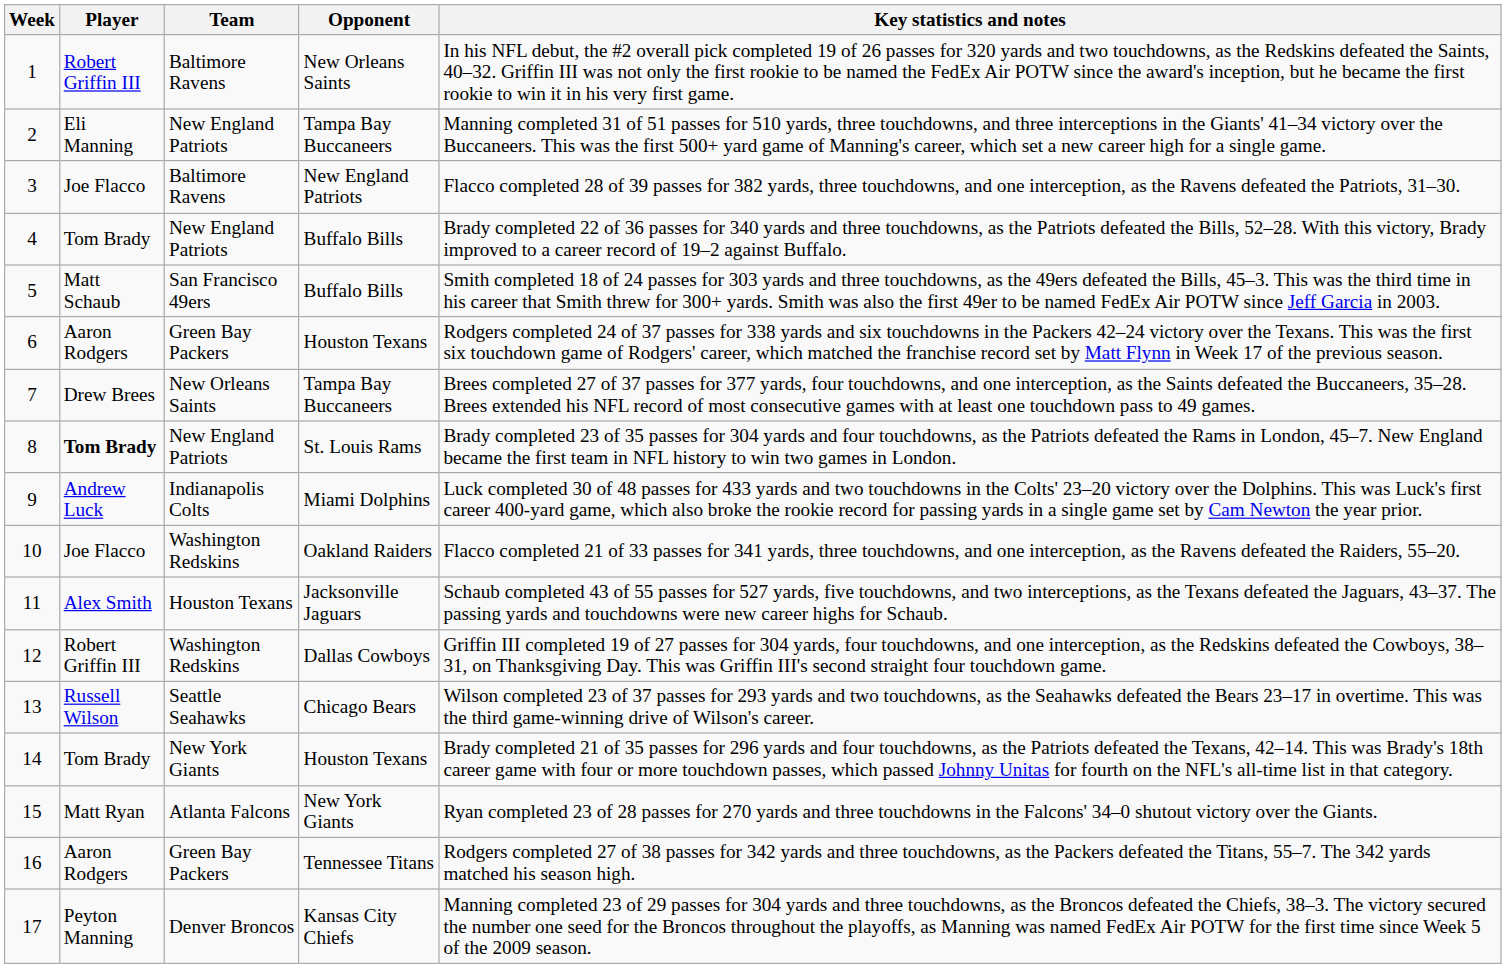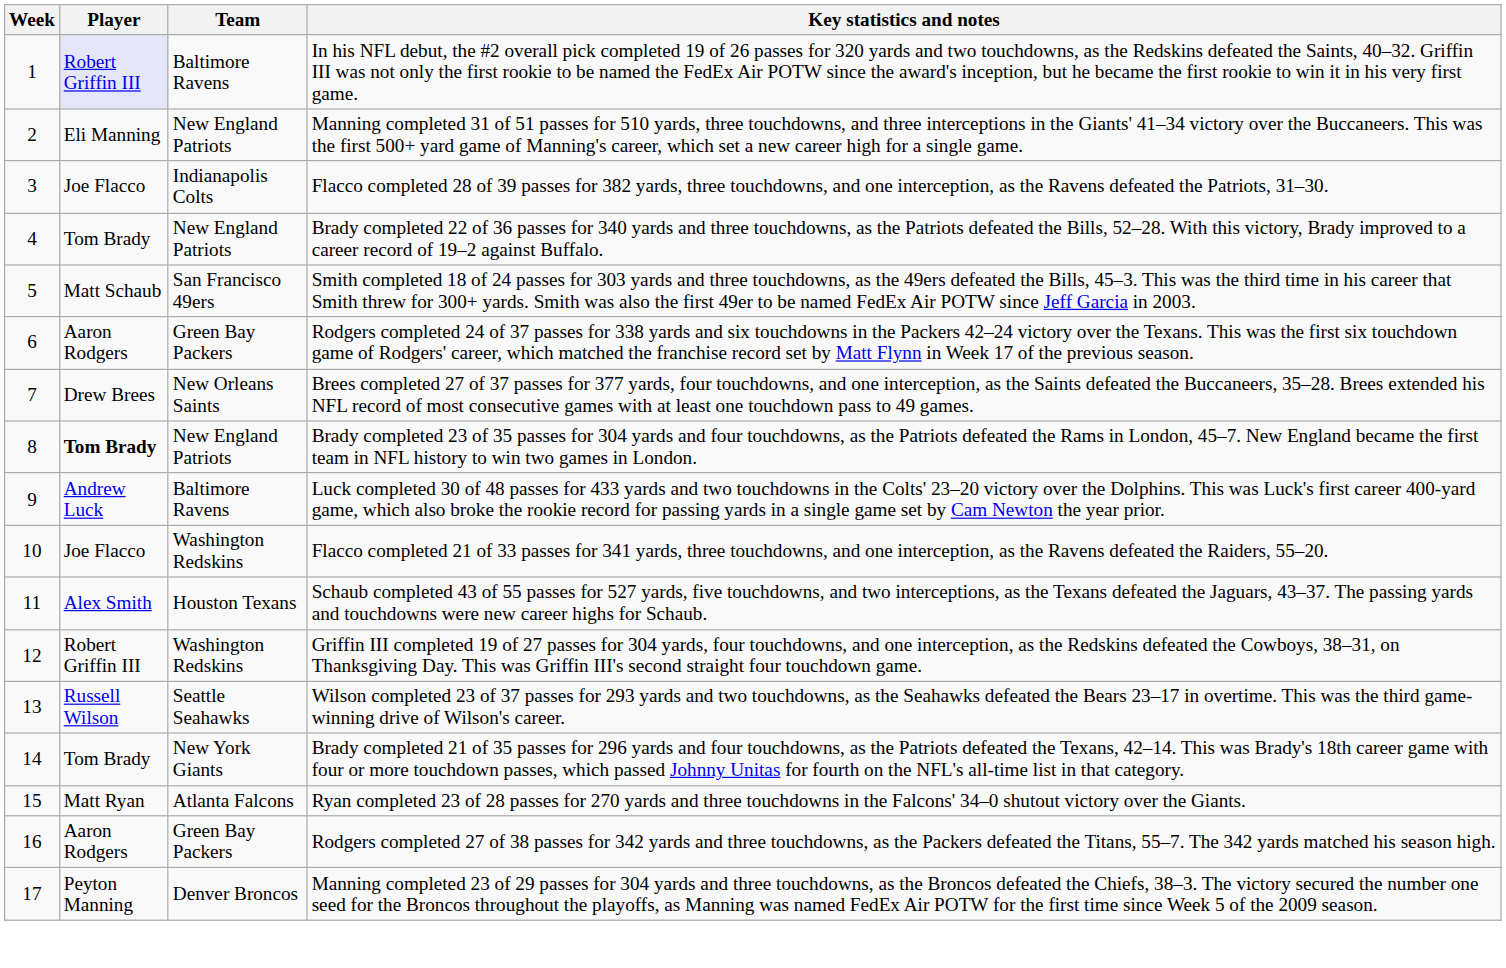 <table class="wikitable">
 <tr style="background:#efef;">
 <th>Week</th>
 <th>Player</th>
 <th>Team</th>
-<th>Opponent</th>
 <th>Key statistics and notes</th>
 </tr>
 <tr>
 <td align=center>1</td>
-<td><a href='#'>Robert Griffin III</a></td>
+<td style="background: lavender;"><a href='#'>Robert Griffin III</a></td>
 <td>Baltimore Ravens</td>
-<td>New Orleans Saints</td>
 <td>In his NFL debut, the #2 overall pick completed 19 of 26 passes for 320 yards and two touchdowns, as the Redskins defeated the Saints, 40–32. Griffin III was not only the first rookie to be named the FedEx Air POTW since the award's inception, but he became the first rookie to win it in his very first game.</td>
 </tr>
 <tr>
 <td align=center>2</td>
 <td>Eli Manning</td>
 <td>New England Patriots</td>
-<td>Tampa Bay Buccaneers</td>
 <td>Manning completed 31 of 51 passes for 510 yards, three touchdowns, and three interceptions in the Giants' 41–34 victory over the Buccaneers. This was the first 500+ yard game of Manning's career, which set a new career high for a single game.</td>
 </tr>
 <tr>
 <td align=center>3</td>
 <td>Joe Flacco</td>
-<td>Baltimore Ravens</td>
-<td>New England Patriots</td>
+<td>Indianapolis Colts</td>
 <td>Flacco completed 28 of 39 passes for 382 yards, three touchdowns, and one interception, as the Ravens defeated the Patriots, 31–30.</td>
 </tr>
 <tr>
 <td align=center>4</td>
 <td>Tom Brady</td>
 <td>New England Patriots</td>
-<td>Buffalo Bills</td>
 <td>Brady completed 22 of 36 passes for 340 yards and three touchdowns, as the Patriots defeated the Bills, 52–28. With this victory, Brady improved to a career record of 19–2 against Buffalo.</td>
 </tr>
 <tr>
 <td align=center>5</td>
 <td>Matt Schaub</td>
 <td>San Francisco 49ers</td>
-<td>Buffalo Bills</td>
 <td>Smith completed 18 of 24 passes for 303 yards and three touchdowns, as the 49ers defeated the Bills, 45–3. This was the third time in his career that Smith threw for 300+ yards. Smith was also the first 49er to be named FedEx Air POTW since <a href='#'>Jeff Garcia</a> in 2003.</td>
 </tr>
 <tr>
 <td align=center>6</td>
 <td>Aaron Rodgers</td>
 <td>Green Bay Packers</td>
-<td>Houston Texans</td>
 <td>Rodgers completed 24 of 37 passes for 338 yards and six touchdowns in the Packers 42–24 victory over the Texans. This was the first six touchdown game of Rodgers' career, which matched the franchise record set by <a href='#'>Matt Flynn</a> in Week 17 of the previous season.</td>
 </tr>
 <tr>
 <td align=center>7</td>
 <td>Drew Brees</td>
 <td>New Orleans Saints</td>
-<td>Tampa Bay Buccaneers</td>
 <td>Brees completed 27 of 37 passes for 377 yards, four touchdowns, and one interception, as the Saints defeated the Buccaneers, 35–28. Brees extended his NFL record of most consecutive games with at least one touchdown pass to 49 games.</td>
 </tr>
 <tr>
 <td align=center>8</td>
 <td><strong>Tom Brady</strong></td>
 <td>New England Patriots</td>
-<td>St. Louis Rams</td>
 <td>Brady completed 23 of 35 passes for 304 yards and four touchdowns, as the Patriots defeated the Rams in London, 45–7. New England became the first team in NFL history to win two games in London.</td>
 </tr>
 <tr>
 <td align=center>9</td>
 <td><a href='#'>Andrew Luck</a></td>
-<td>Indianapolis Colts</td>
-<td>Miami Dolphins</td>
+<td>Baltimore Ravens</td>
 <td>Luck completed 30 of 48 passes for 433 yards and two touchdowns in the Colts' 23–20 victory over the Dolphins. This was Luck's first career 400-yard game, which also broke the rookie record for passing yards in a single game set by <a href='#'>Cam Newton</a> the year prior.</td>
 </tr>
 <tr>
 <td align=center>10</td>
 <td>Joe Flacco</td>
 <td>Washington Redskins</td>
-<td>Oakland Raiders</td>
 <td>Flacco completed 21 of 33 passes for 341 yards, three touchdowns, and one interception, as the Ravens defeated the Raiders, 55–20.</td>
 </tr>
 <tr>
 <td align=center>11</td>
 <td><a href='#'>Alex Smith</a></td>
 <td>Houston Texans</td>
-<td>Jacksonville Jaguars</td>
 <td>Schaub completed 43 of 55 passes for 527 yards, five touchdowns, and two interceptions, as the Texans defeated the Jaguars, 43–37. The passing yards and touchdowns were new career highs for Schaub.</td>
 </tr>
 <tr>
 <td align=center>12</td>
 <td>Robert Griffin III</td>
 <td>Washington Redskins</td>
-<td>Dallas Cowboys</td>
 <td>Griffin III completed 19 of 27 passes for 304 yards, four touchdowns, and one interception, as the Redskins defeated the Cowboys, 38–31, on Thanksgiving Day. This was Griffin III's second straight four touchdown game.</td>
 </tr>
 <tr>
 <td align=center>13</td>
 <td><a href='#'>Russell Wilson</a></td>
 <td>Seattle Seahawks</td>
-<td>Chicago Bears</td>
 <td>Wilson completed 23 of 37 passes for 293 yards and two touchdowns, as the Seahawks defeated the Bears 23–17 in overtime. This was the third game-winning drive of Wilson's career.</td>
 </tr>
 <tr>
 <td align=center>14</td>
 <td>Tom Brady</td>
 <td>New York Giants</td>
-<td>Houston Texans</td>
 <td>Brady completed 21 of 35 passes for 296 yards and four touchdowns, as the Patriots defeated the Texans, 42–14. This was Brady's 18th career game with four or more touchdown passes, which passed <a href='#'>Johnny Unitas</a> for fourth on the NFL's all-time list in that category.</td>
 </tr>
 <tr>
 <td align=center>15</td>
 <td>Matt Ryan</td>
 <td>Atlanta Falcons</td>
-<td>New York Giants</td>
 <td>Ryan completed 23 of 28 passes for 270 yards and three touchdowns in the Falcons' 34–0 shutout victory over the Giants.</td>
 </tr>
 <tr>
 <td align=center>16</td>
 <td>Aaron Rodgers</td>
 <td>Green Bay Packers</td>
-<td>Tennessee Titans</td>
 <td>Rodgers completed 27 of 38 passes for 342 yards and three touchdowns, as the Packers defeated the Titans, 55–7. The 342 yards matched his season high.</td>
 </tr>
 <tr>
 <td align=center>17</td>
 <td>Peyton Manning</td>
 <td>Denver Broncos</td>
-<td>Kansas City Chiefs</td>
 <td>Manning completed 23 of 29 passes for 304 yards and three touchdowns, as the Broncos defeated the Chiefs, 38–3. The victory secured the number one seed for the Broncos throughout the playoffs, as Manning was named FedEx Air POTW for the first time since Week 5 of the 2009 season.</td>
 </tr>
 </table>
